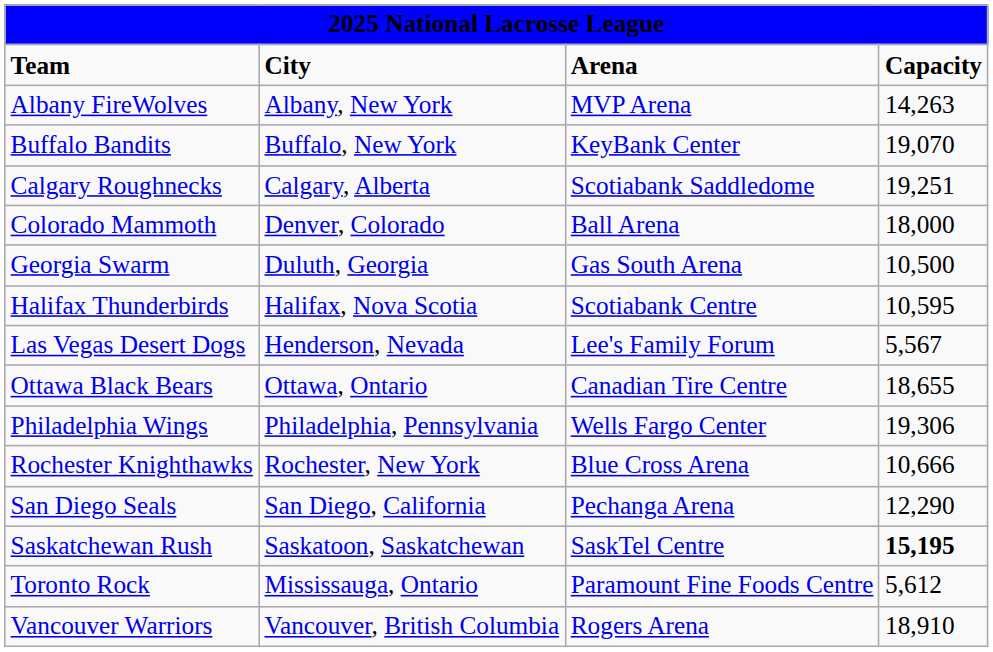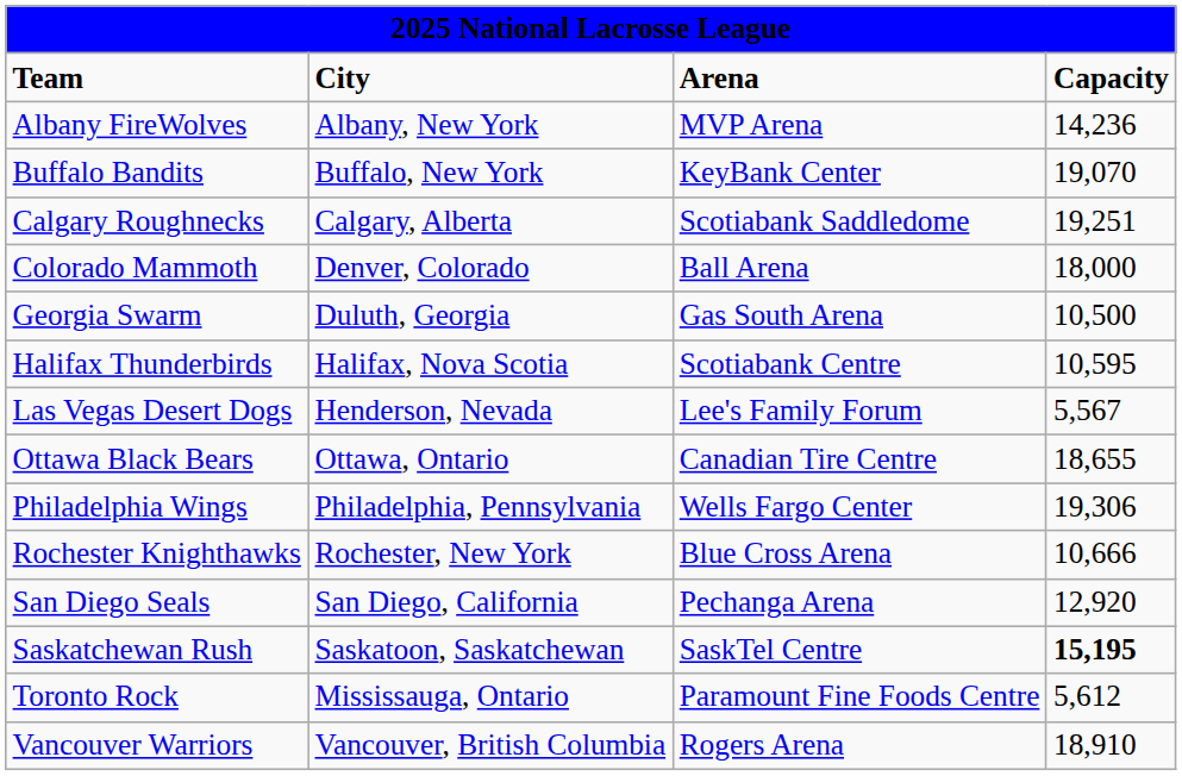 <table class="wikitable" style="width:auto">
 <tr>
 <td bgcolor="#0000FF" align="center" colspan="6"><strong><span>2025 National Lacrosse League</span></strong></td>
 </tr>
 <tr>
 <td><strong>Team</strong></td>
 <td><strong>City</strong></td>
 <td><strong>Arena</strong></td>
 <td><strong>Capacity</strong></td>
 </tr>
 <tr>
 <td><a href='#'>Albany FireWolves</a></td>
 <td><a href='#'>Albany</a>, <a href='#'>New York</a></td>
 <td><a href='#'>MVP Arena</a></td>
-<td>14,263</td>
+<td>14,236</td>
 </tr>
 <tr>
 <td><a href='#'>Buffalo Bandits</a></td>
 <td><a href='#'>Buffalo</a>, <a href='#'>New York</a></td>
 <td><a href='#'>KeyBank Center</a></td>
 <td>19,070</td>
 </tr>
 <tr>
 <td><a href='#'>Calgary Roughnecks</a></td>
 <td><a href='#'>Calgary</a>, <a href='#'>Alberta</a></td>
 <td><a href='#'>Scotiabank Saddledome</a></td>
 <td>19,251</td>
 </tr>
 <tr>
 <td><a href='#'>Colorado Mammoth</a></td>
 <td><a href='#'>Denver</a>, <a href='#'>Colorado</a></td>
 <td><a href='#'>Ball Arena</a></td>
 <td>18,000</td>
 </tr>
 <tr>
 <td><a href='#'>Georgia Swarm</a></td>
 <td><a href='#'>Duluth</a>, <a href='#'>Georgia</a></td>
 <td><a href='#'>Gas South Arena</a></td>
 <td>10,500</td>
 </tr>
 <tr>
 <td><a href='#'>Halifax Thunderbirds</a></td>
 <td><a href='#'>Halifax</a>, <a href='#'>Nova Scotia</a></td>
 <td><a href='#'>Scotiabank Centre</a></td>
 <td>10,595</td>
 </tr>
 <tr>
 <td><a href='#'>Las Vegas Desert Dogs</a></td>
 <td><a href='#'>Henderson</a>, <a href='#'>Nevada</a></td>
 <td><a href='#'>Lee's Family Forum</a></td>
 <td>5,567</td>
 </tr>
 <tr>
 <td><a href='#'>Ottawa Black Bears</a></td>
 <td><a href='#'>Ottawa</a>, <a href='#'>Ontario</a></td>
 <td><a href='#'>Canadian Tire Centre</a></td>
 <td>18,655</td>
 </tr>
 <tr>
 <td><a href='#'>Philadelphia Wings</a></td>
 <td><a href='#'>Philadelphia</a>, <a href='#'>Pennsylvania</a></td>
 <td><a href='#'>Wells Fargo Center</a></td>
 <td>19,306</td>
 </tr>
 <tr>
 <td><a href='#'>Rochester Knighthawks</a></td>
 <td><a href='#'>Rochester</a>, <a href='#'>New York</a></td>
 <td><a href='#'>Blue Cross Arena</a></td>
 <td>10,666</td>
 </tr>
 <tr>
 <td><a href='#'>San Diego Seals</a></td>
 <td><a href='#'>San Diego</a>, <a href='#'>California</a></td>
 <td><a href='#'>Pechanga Arena</a></td>
-<td>12,290</td>
+<td>12,920</td>
 </tr>
 <tr>
 <td><a href='#'>Saskatchewan Rush</a></td>
 <td><a href='#'>Saskatoon</a>, <a href='#'>Saskatchewan</a></td>
 <td><a href='#'>SaskTel Centre</a></td>
 <td><strong>15,195</strong></td>
 </tr>
 <tr>
 <td><a href='#'>Toronto Rock</a></td>
 <td><a href='#'>Mississauga</a>, <a href='#'>Ontario</a></td>
 <td><a href='#'>Paramount Fine Foods Centre</a></td>
 <td>5,612</td>
 </tr>
 <tr>
 <td><a href='#'>Vancouver Warriors</a></td>
 <td><a href='#'>Vancouver</a>, <a href='#'>British Columbia</a></td>
 <td><a href='#'>Rogers Arena</a></td>
 <td>18,910</td>
 </tr>
 </table>
